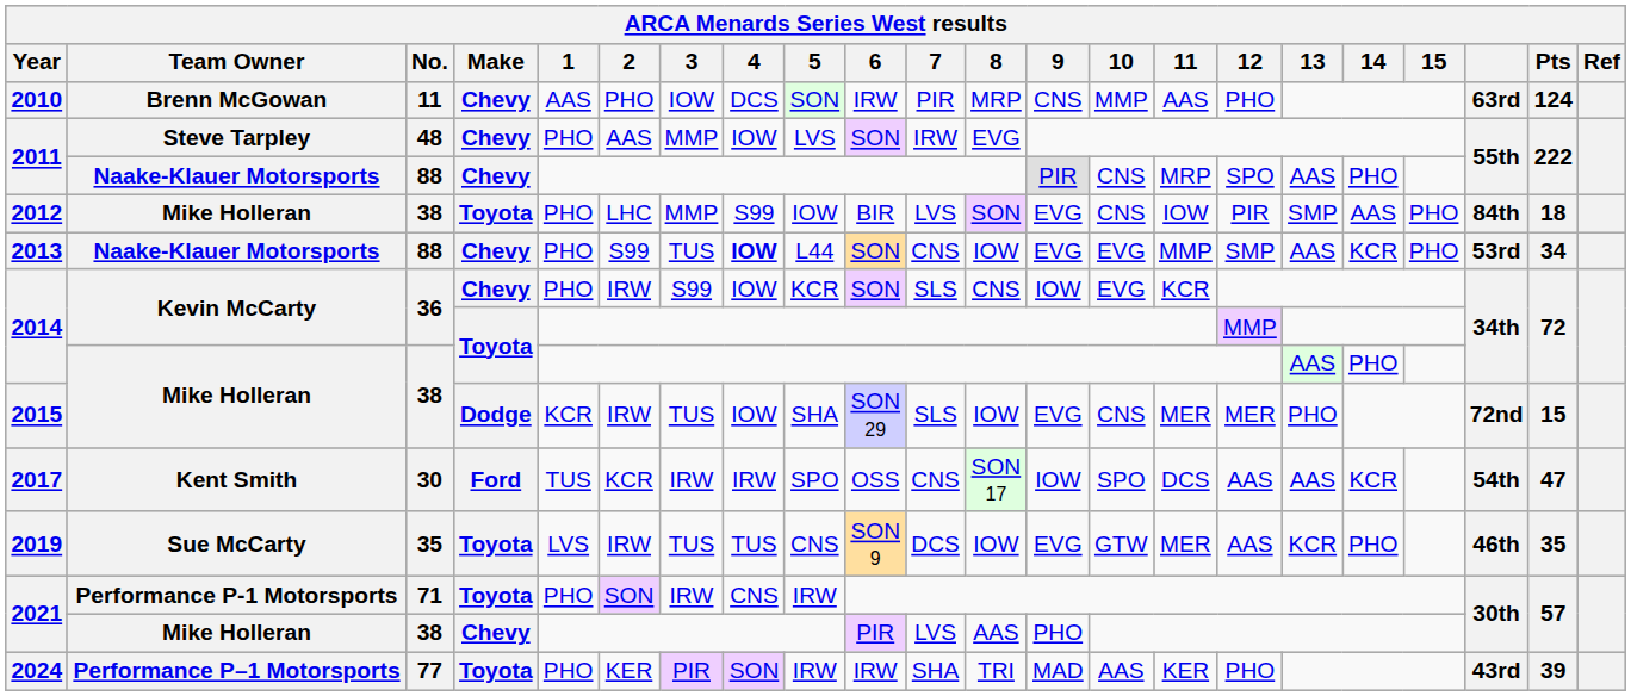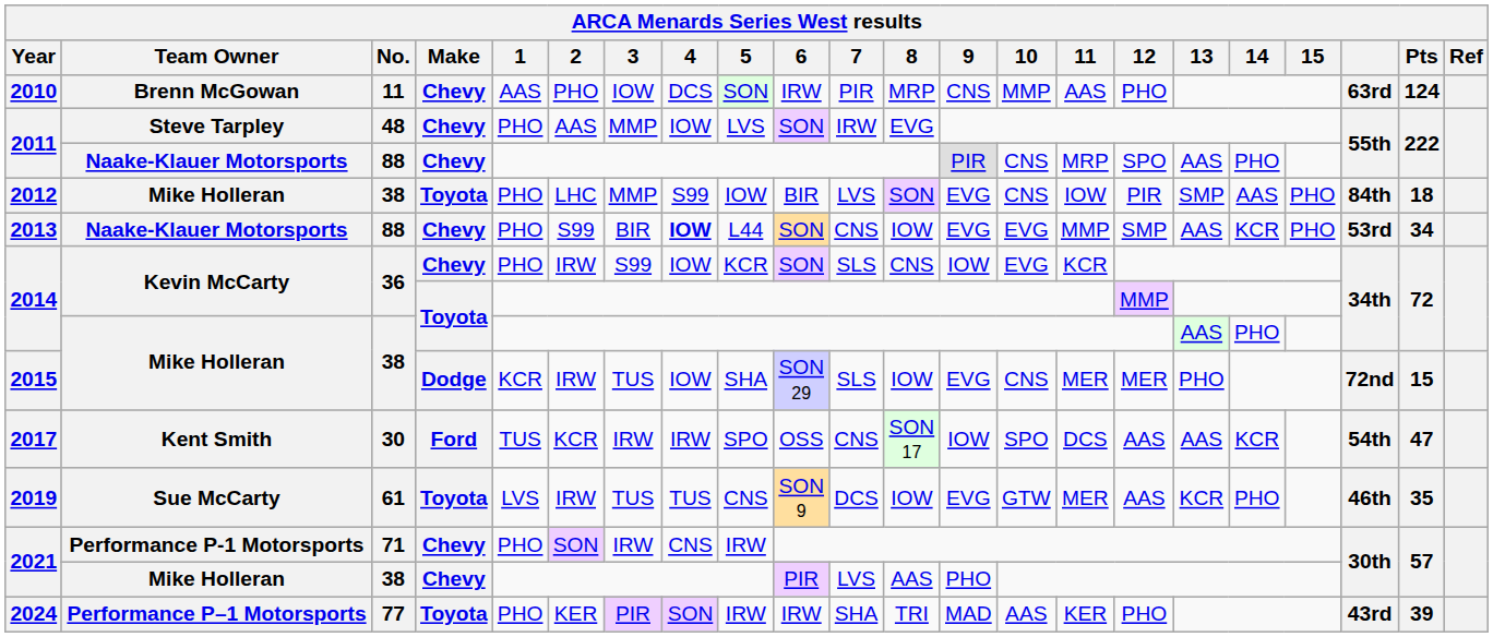 <table class="wikitable" style="text-align:center; font-size:75%">
 <tr>
 <th colspan=22><a href='#'>ARCA Menards Series West</a> results</th>
 </tr>
 <tr>
 <th>Year</th>
 <th>Team Owner</th>
 <th>No.</th>
 <th>Make</th>
 <th>1</th>
 <th>2</th>
 <th>3</th>
 <th>4</th>
 <th>5</th>
 <th>6</th>
 <th>7</th>
 <th>8</th>
 <th>9</th>
 <th>10</th>
 <th>11</th>
 <th>12</th>
 <th>13</th>
 <th>14</th>
 <th>15</th>
 <th></th>
 <th>Pts</th>
 <th>Ref</th>
 </tr>
 <tr>
 <th><a href='#'>2010</a></th>
 <th nowrap>Brenn McGowan</th>
 <th>11</th>
 <th><a href='#'>Chevy</a></th>
 <td><a href='#'>AAS</a></td>
 <td><a href='#'>PHO</a></td>
 <td><a href='#'>IOW</a></td>
 <td><a href='#'>DCS</a></td>
 <td style="background:#DFFFDF;"><a href='#'>SON</a><br></td>
 <td><a href='#'>IRW</a></td>
 <td><a href='#'>PIR</a></td>
 <td><a href='#'>MRP</a></td>
 <td><a href='#'>CNS</a></td>
 <td><a href='#'>MMP</a></td>
 <td><a href='#'>AAS</a></td>
 <td><a href='#'>PHO</a></td>
 <td colspan=3></td>
 <th>63rd</th>
 <th>124</th>
 <th></th>
 </tr>
 <tr>
 <th rowspan=2><a href='#'>2011</a></th>
 <th nowrap>Steve Tarpley</th>
 <th>48</th>
 <th><a href='#'>Chevy</a></th>
 <td><a href='#'>PHO</a></td>
 <td><a href='#'>AAS</a></td>
 <td><a href='#'>MMP</a></td>
 <td><a href='#'>IOW</a></td>
 <td><a href='#'>LVS</a></td>
 <td style="background:#EFCFFF;"><a href='#'>SON</a><br></td>
 <td><a href='#'>IRW</a></td>
 <td><a href='#'>EVG</a></td>
 <td colspan=7></td>
 <th rowspan=2>55th</th>
 <th rowspan=2>222</th>
 <th rowspan=2></th>
 </tr>
 <tr>
 <th nowrap><a href='#'>Naake-Klauer Motorsports</a></th>
 <th>88</th>
 <th><a href='#'>Chevy</a></th>
 <td colspan=8></td>
 <td style="background:#DFDFDF;"><a href='#'>PIR</a><br></td>
 <td><a href='#'>CNS</a></td>
 <td><a href='#'>MRP</a></td>
 <td><a href='#'>SPO</a></td>
 <td><a href='#'>AAS</a></td>
 <td><a href='#'>PHO</a></td>
 <td></td>
 </tr>
 <tr>
 <th><a href='#'>2012</a></th>
 <th nowrap>Mike Holleran</th>
 <th>38</th>
 <th><a href='#'>Toyota</a></th>
 <td><a href='#'>PHO</a></td>
 <td><a href='#'>LHC</a></td>
 <td><a href='#'>MMP</a></td>
 <td><a href='#'>S99</a></td>
 <td><a href='#'>IOW</a></td>
 <td><a href='#'>BIR</a></td>
 <td><a href='#'>LVS</a></td>
 <td style="background:#EFCFFF;"><a href='#'>SON</a><br></td>
 <td><a href='#'>EVG</a></td>
 <td><a href='#'>CNS</a></td>
 <td><a href='#'>IOW</a></td>
 <td><a href='#'>PIR</a></td>
 <td><a href='#'>SMP</a></td>
 <td><a href='#'>AAS</a></td>
 <td><a href='#'>PHO</a></td>
 <th>84th</th>
 <th>18</th>
 <th></th>
 </tr>
 <tr>
 <th><a href='#'>2013</a></th>
 <th nowrap><a href='#'>Naake-Klauer Motorsports</a></th>
 <th>88</th>
 <th><a href='#'>Chevy</a></th>
 <td><a href='#'>PHO</a></td>
 <td><a href='#'>S99</a></td>
-<td><a href='#'>TUS</a></td>
+<td><a href='#'>BIR</a></td>
 <td><strong><a href='#'>IOW</a></strong></td>
 <td><a href='#'>L44</a></td>
 <td style="background:#FFDF9F;"><a href='#'>SON</a><br></td>
 <td><a href='#'>CNS</a></td>
 <td><a href='#'>IOW</a></td>
 <td><a href='#'>EVG</a></td>
 <td><a href='#'>EVG</a></td>
 <td><a href='#'>MMP</a></td>
 <td><a href='#'>SMP</a></td>
 <td><a href='#'>AAS</a></td>
 <td><a href='#'>KCR</a></td>
 <td><a href='#'>PHO</a></td>
 <th>53rd</th>
 <th>34</th>
 <th></th>
 </tr>
 <tr>
 <th rowspan=3><a href='#'>2014</a></th>
 <th rowspan=2>Kevin McCarty</th>
 <th rowspan=2>36</th>
 <th><a href='#'>Chevy</a></th>
 <td><a href='#'>PHO</a></td>
 <td><a href='#'>IRW</a></td>
 <td><a href='#'>S99</a></td>
 <td><a href='#'>IOW</a></td>
 <td><a href='#'>KCR</a></td>
 <td style="background:#EFCFFF;"><a href='#'>SON</a><br></td>
 <td><a href='#'>SLS</a></td>
 <td><a href='#'>CNS</a></td>
 <td><a href='#'>IOW</a></td>
 <td><a href='#'>EVG</a></td>
 <td><a href='#'>KCR</a></td>
 <td colspan=4></td>
 <th rowspan=3>34th</th>
 <th rowspan=3>72</th>
 <th rowspan=3></th>
 </tr>
 <tr>
 <th rowspan=2><a href='#'>Toyota</a></th>
 <td colspan=11></td>
 <td style="background:#EFCFFF;"><a href='#'>MMP</a><br></td>
 <td colspan=3></td>
 </tr>
 <tr>
 <th rowspan=2>Mike Holleran</th>
 <th rowspan=2>38</th>
 <td colspan=12></td>
 <td style="background:#DFFFDF;"><a href='#'>AAS</a><br></td>
 <td><a href='#'>PHO</a></td>
 <td></td>
 </tr>
 <tr>
 <th><a href='#'>2015</a></th>
 <th><a href='#'>Dodge</a></th>
 <td><a href='#'>KCR</a></td>
 <td><a href='#'>IRW</a></td>
 <td><a href='#'>TUS</a></td>
 <td><a href='#'>IOW</a></td>
 <td><a href='#'>SHA</a></td>
 <td style="background:#CFCFFF;"><a href='#'>SON</a><br><small>29</small></td>
 <td><a href='#'>SLS</a></td>
 <td><a href='#'>IOW</a></td>
 <td><a href='#'>EVG</a></td>
 <td><a href='#'>CNS</a></td>
 <td><a href='#'>MER</a></td>
 <td><a href='#'>MER</a></td>
 <td><a href='#'>PHO</a></td>
 <td colspan=2></td>
 <th>72nd</th>
 <th>15</th>
 <th></th>
 </tr>
 <tr>
 <th><a href='#'>2017</a></th>
 <th>Kent Smith</th>
 <th>30</th>
 <th><a href='#'>Ford</a></th>
 <td><a href='#'>TUS</a></td>
 <td><a href='#'>KCR</a></td>
 <td><a href='#'>IRW</a></td>
 <td><a href='#'>IRW</a></td>
 <td><a href='#'>SPO</a></td>
 <td><a href='#'>OSS</a></td>
 <td><a href='#'>CNS</a></td>
 <td style="background:#DFFFDF;"><a href='#'>SON</a><br><small>17</small></td>
 <td><a href='#'>IOW</a></td>
 <td><a href='#'>SPO</a></td>
 <td><a href='#'>DCS</a></td>
 <td><a href='#'>AAS</a></td>
 <td><a href='#'>AAS</a></td>
 <td><a href='#'>KCR</a></td>
 <td colspan=1></td>
 <th>54th</th>
 <th>47</th>
 <th></th>
 </tr>
 <tr>
 <th><a href='#'>2019</a></th>
 <th>Sue McCarty</th>
-<th>35</th>
+<th>61</th>
 <th><a href='#'>Toyota</a></th>
 <td><a href='#'>LVS</a></td>
 <td><a href='#'>IRW</a></td>
 <td><a href='#'>TUS</a></td>
 <td><a href='#'>TUS</a></td>
 <td><a href='#'>CNS</a></td>
 <td style="background:#FFDF9F;"><a href='#'>SON</a><br><small>9</small></td>
 <td><a href='#'>DCS</a></td>
 <td><a href='#'>IOW</a></td>
 <td><a href='#'>EVG</a></td>
 <td><a href='#'>GTW</a></td>
 <td><a href='#'>MER</a></td>
 <td><a href='#'>AAS</a></td>
 <td><a href='#'>KCR</a></td>
 <td><a href='#'>PHO</a></td>
 <td></td>
 <th>46th</th>
 <th>35</th>
 <th></th>
 </tr>
 <tr>
 <th rowspan=2><a href='#'>2021</a></th>
 <th>Performance P-1 Motorsports</th>
 <th>71</th>
-<th><a href='#'>Toyota</a></th>
+<th><a href='#'>Chevy</a></th>
 <td><a href='#'>PHO</a></td>
 <td style="background:#EFCFFF;"><a href='#'>SON</a><br></td>
 <td><a href='#'>IRW</a></td>
 <td><a href='#'>CNS</a></td>
 <td><a href='#'>IRW</a></td>
 <td colspan=10></td>
 <th rowspan=2>30th</th>
 <th rowspan=2>57</th>
 <th rowspan=2></th>
 </tr>
 <tr>
 <th>Mike Holleran</th>
 <th>38</th>
 <th><a href='#'>Chevy</a></th>
 <td colspan=5></td>
 <td style="background:#EFCFFF;"><a href='#'>PIR</a><br></td>
 <td><a href='#'>LVS</a></td>
 <td><a href='#'>AAS</a></td>
 <td><a href='#'>PHO</a></td>
 <td colspan=6></td>
 </tr>
 <tr>
 <th><a href='#'>2024</a></th>
 <th nowrap><a href='#'>Performance P–1 Motorsports</a></th>
 <th>77</th>
 <th><a href='#'>Toyota</a></th>
 <td><a href='#'>PHO</a></td>
 <td><a href='#'>KER</a></td>
 <td style="background:#EFCFFF;"><a href='#'>PIR</a><br></td>
 <td style="background:#EFCFFF;"><a href='#'>SON</a><br></td>
 <td><a href='#'>IRW</a></td>
 <td><a href='#'>IRW</a></td>
 <td><a href='#'>SHA</a></td>
 <td><a href='#'>TRI</a></td>
 <td><a href='#'>MAD</a></td>
 <td><a href='#'>AAS</a></td>
 <td><a href='#'>KER</a></td>
 <td><a href='#'>PHO</a></td>
 <td colspan=3></td>
 <th>43rd</th>
 <th>39</th>
 <th></th>
 </tr>
 </table>
